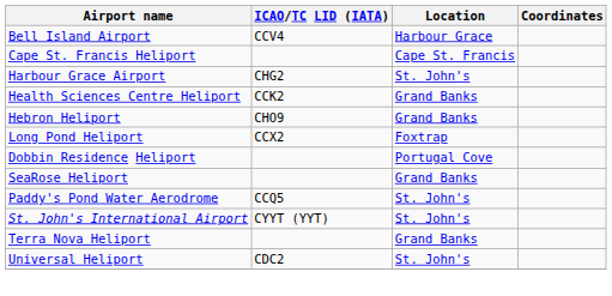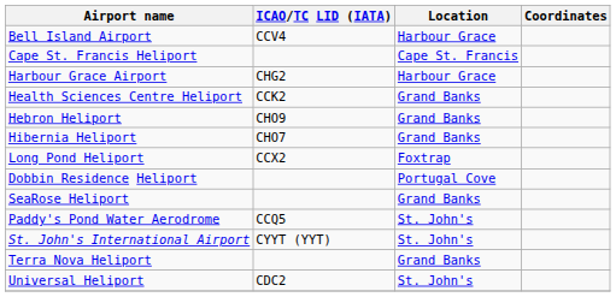 <table class="wikitable sortable" style="width:auto;">
 <tr>
 <th width="*">Airport name</th>
 <th width="*"><a href='#'>ICAO</a>/<a href='#'>TC</a> <a href='#'>LID</a> (<a href='#'>IATA</a>)</th>
 <th width="*">Location</th>
 <th width="*">Coordinates</th>
 </tr>
 <tr>
 <td><a href='#'>Bell Island Airport</a></td>
 <td>CCV4</td>
 <td><a href='#'>Harbour Grace</a></td>
 <td></td>
 </tr>
 <tr>
 <td><a href='#'>Cape St. Francis Heliport</a></td>
 <td></td>
 <td><a href='#'>Cape St. Francis</a></td>
 <td></td>
 </tr>
 <tr>
 <td><a href='#'>Harbour Grace Airport</a></td>
 <td>CHG2</td>
-<td><a href='#'>St. John's</a></td>
+<td><a href='#'>Harbour Grace</a></td>
 <td></td>
 </tr>
 <tr>
 <td><a href='#'>Health Sciences Centre Heliport</a></td>
 <td>CCK2</td>
 <td><a href='#'>Grand Banks</a></td>
 <td></td>
 </tr>
 <tr>
 <td><a href='#'>Hebron Heliport</a></td>
 <td>CHO9</td>
+<td><a href='#'>Grand Banks</a></td>
+<td></td>
+</tr>
+<tr>
+<td><a href='#'>Hibernia Heliport</a></td>
+<td>CHO7</td>
 <td><a href='#'>Grand Banks</a></td>
 <td></td>
 </tr>
 <tr>
 <td><a href='#'>Long Pond Heliport</a></td>
 <td>CCX2</td>
 <td><a href='#'>Foxtrap</a></td>
 <td></td>
 </tr>
 <tr>
 <td><a href='#'>Dobbin Residence</a> <a href='#'>Heliport</a></td>
 <td></td>
 <td><a href='#'>Portugal Cove</a></td>
 <td></td>
 </tr>
 <tr>
 <td><a href='#'>SeaRose Heliport</a></td>
 <td></td>
 <td><a href='#'>Grand Banks</a></td>
 <td></td>
 </tr>
 <tr>
 <td><a href='#'>Paddy's Pond Water Aerodrome</a></td>
 <td>CCQ5</td>
 <td><a href='#'>St. John's</a></td>
 <td></td>
 </tr>
 <tr>
 <td><em><a href='#'>St. John's International Airport</a></em></td>
 <td>CYYT (YYT)</td>
 <td><a href='#'>St. John's</a></td>
 <td></td>
 </tr>
 <tr>
 <td><a href='#'>Terra Nova Heliport</a></td>
 <td></td>
 <td><a href='#'>Grand Banks</a></td>
 <td></td>
 </tr>
 <tr>
 <td><a href='#'>Universal Heliport</a></td>
 <td>CDC2</td>
 <td><a href='#'>St. John's</a></td>
 <td></td>
 </tr>
 <tr>
 </tr>
 </table>
